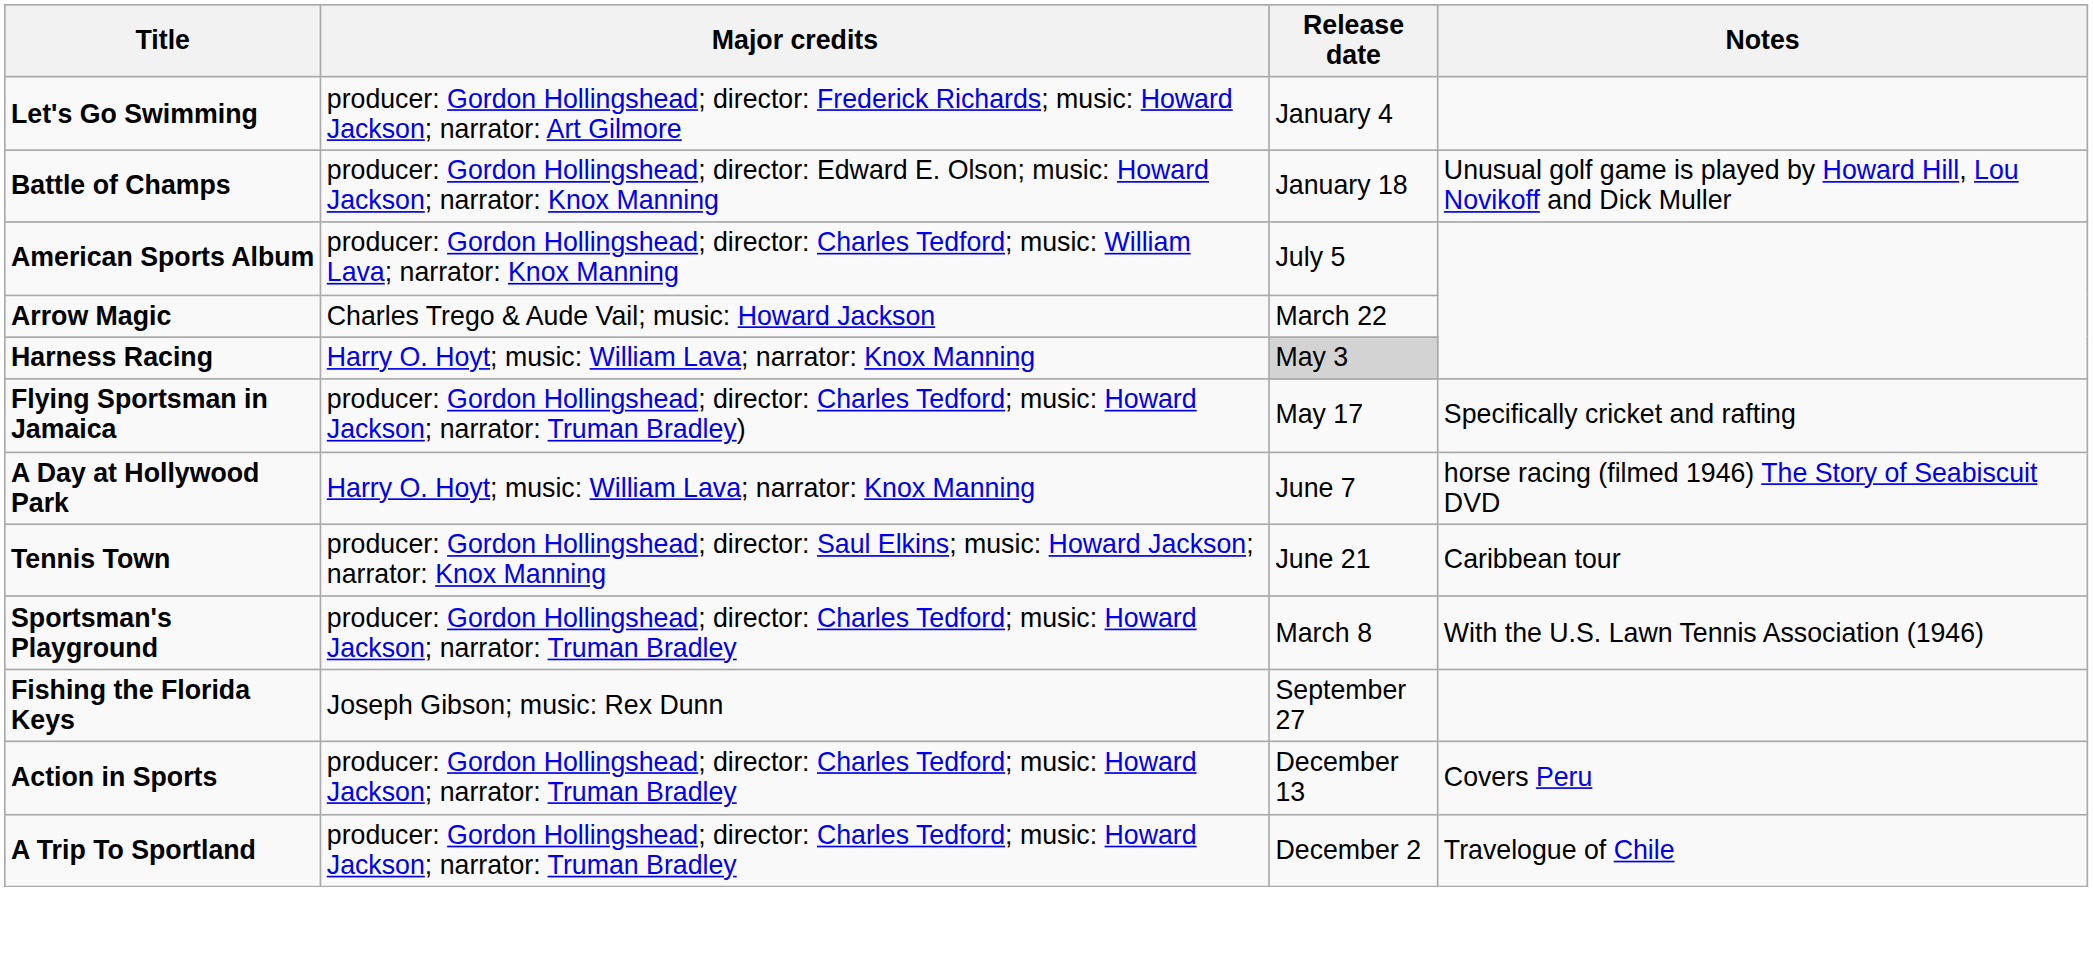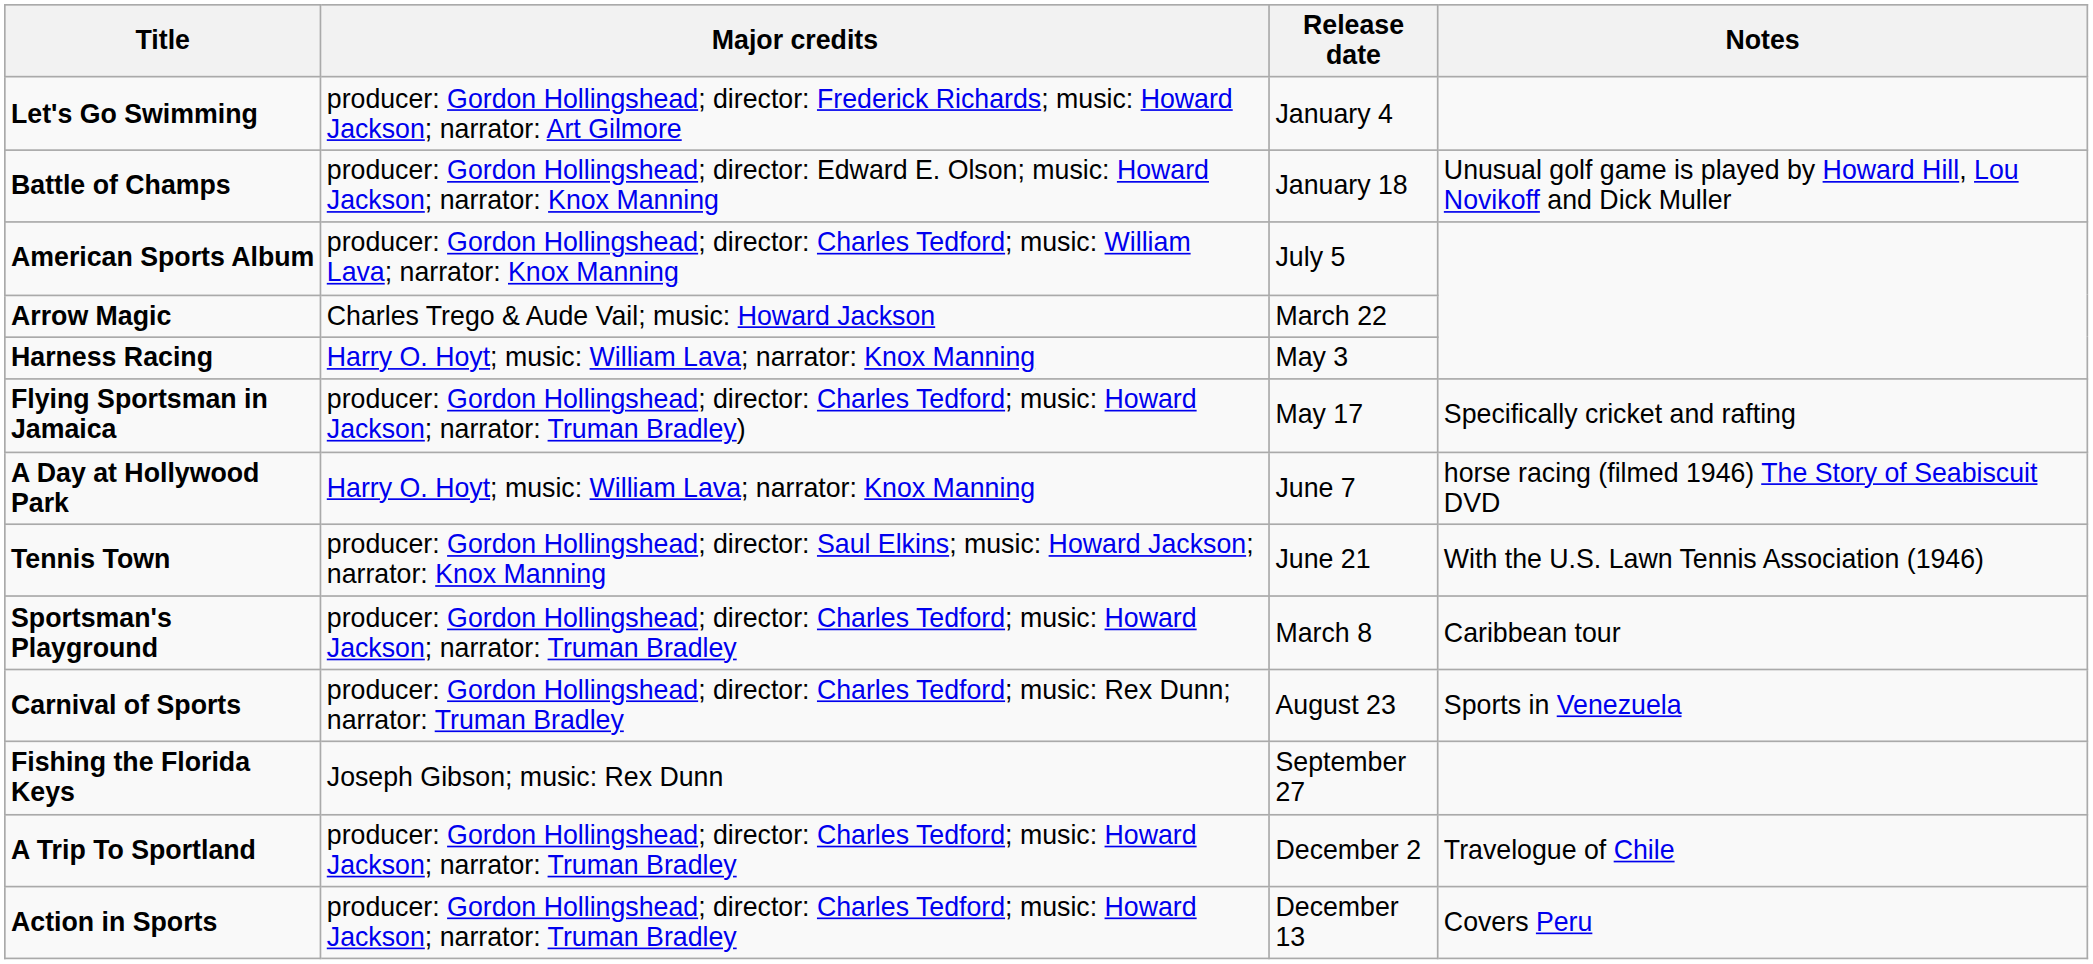 <table class="wikitable sortable" border="1">
 <tr>
 <th>Title</th>
 <th>Major credits</th>
 <th>Release date</th>
 <th>Notes</th>
 </tr>
 <tr>
 <td><strong>Let's Go Swimming</strong></td>
 <td>producer: <a href='#'>Gordon Hollingshead</a>; director: <a href='#'>Frederick Richards</a>; music: <a href='#'>Howard Jackson</a>; narrator: <a href='#'>Art Gilmore</a></td>
 <td>January  4</td>
 </tr>
 <tr>
 <td><strong>Battle of Champs</strong></td>
 <td>producer: <a href='#'>Gordon Hollingshead</a>; director: Edward E. Olson; music: <a href='#'>Howard Jackson</a>; narrator: <a href='#'>Knox Manning</a></td>
 <td>January  18</td>
 <td>Unusual golf game is played by <a href='#'>Howard Hill</a>, <a href='#'>Lou Novikoff</a> and Dick Muller</td>
 </tr>
 <tr>
 <td><strong>American Sports Album</strong></td>
 <td>producer: <a href='#'>Gordon Hollingshead</a>; director: <a href='#'>Charles Tedford</a>; music: <a href='#'>William Lava</a>; narrator: <a href='#'>Knox Manning</a></td>
 <td>July 5</td>
 </tr>
 <tr>
 <td><strong>Arrow Magic</strong></td>
 <td>Charles Trego & Aude Vail; music: <a href='#'>Howard Jackson</a></td>
 <td>March 22</td>
 </tr>
 <tr>
 <td><strong>Harness Racing</strong></td>
 <td><a href='#'>Harry O. Hoyt</a>; music: <a href='#'>William Lava</a>; narrator: <a href='#'>Knox Manning</a></td>
-<td style="background: lightgrey;">May 3</td>
+<td>May 3</td>
 </tr>
 <tr>
 <td><strong>Flying Sportsman in Jamaica</strong></td>
 <td>producer: <a href='#'>Gordon Hollingshead</a>; director: <a href='#'>Charles Tedford</a>; music: <a href='#'>Howard Jackson</a>; narrator: <a href='#'>Truman Bradley</a>)</td>
 <td>May 17</td>
 <td>Specifically cricket and rafting</td>
 </tr>
 <tr>
 <td><strong>A Day at Hollywood Park</strong></td>
 <td><a href='#'>Harry O. Hoyt</a>; music: <a href='#'>William Lava</a>; narrator: <a href='#'>Knox Manning</a></td>
 <td>June 7</td>
 <td>horse racing (filmed 1946) <a href='#'>The Story of Seabiscuit</a> DVD</td>
 </tr>
 <tr>
 <td><strong>Tennis Town</strong></td>
 <td>producer: <a href='#'>Gordon Hollingshead</a>; director: <a href='#'>Saul Elkins</a>; music: <a href='#'>Howard Jackson</a>; narrator: <a href='#'>Knox Manning</a></td>
 <td>June 21</td>
-<td>Caribbean tour</td>
+<td>With the U.S. Lawn Tennis Association (1946)</td>
 </tr>
 <tr>
 <td><strong>Sportsman's Playground</strong></td>
 <td>producer: <a href='#'>Gordon Hollingshead</a>; director: <a href='#'>Charles Tedford</a>; music: <a href='#'>Howard Jackson</a>; narrator: <a href='#'>Truman Bradley</a></td>
 <td>March 8</td>
-<td>With the U.S. Lawn Tennis Association (1946)</td>
+<td>Caribbean tour</td>
+</tr>
+<tr>
+<td><strong>Carnival of Sports</strong></td>
+<td>producer: <a href='#'>Gordon Hollingshead</a>; director: <a href='#'>Charles Tedford</a>; music: Rex Dunn; narrator: <a href='#'>Truman Bradley</a></td>
+<td>August 23</td>
+<td>Sports in <a href='#'>Venezuela</a></td>
 </tr>
 <tr>
 <td><strong>Fishing the Florida Keys</strong></td>
 <td>Joseph Gibson; music: Rex Dunn</td>
 <td>September 27</td>
 </tr>
 <tr>
+<td><strong>A Trip To Sportland</strong></td>
+<td>producer: <a href='#'>Gordon Hollingshead</a>; director: <a href='#'>Charles Tedford</a>; music: <a href='#'>Howard Jackson</a>; narrator: <a href='#'>Truman Bradley</a></td>
+<td>December 2</td>
+<td>Travelogue of <a href='#'>Chile</a></td>
+</tr>
+<tr>
 <td><strong>Action in Sports</strong></td>
 <td>producer: <a href='#'>Gordon Hollingshead</a>; director: <a href='#'>Charles Tedford</a>; music: <a href='#'>Howard Jackson</a>; narrator: <a href='#'>Truman Bradley</a></td>
 <td>December 13</td>
 <td>Covers <a href='#'>Peru</a></td>
 </tr>
-<tr>
-<td><strong>A Trip To Sportland</strong></td>
-<td>producer: <a href='#'>Gordon Hollingshead</a>; director: <a href='#'>Charles Tedford</a>; music: <a href='#'>Howard Jackson</a>; narrator: <a href='#'>Truman Bradley</a></td>
-<td>December 2</td>
-<td>Travelogue of <a href='#'>Chile</a></td>
-</tr>
 </table>
